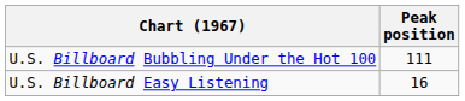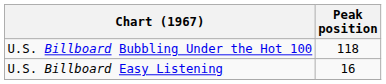 <table class="wikitable sortable">
 <tr>
 <th>Chart (1967)</th>
 <th>Peak<br>position</th>
 </tr>
 <tr>
 <td>U.S. <em><a href='#'>Billboard</a></em> <a href='#'>Bubbling Under the Hot 100</a></td>
-<td style="text-align:center;">111</td>
+<td style="text-align:center;">118</td>
 </tr>
 <tr>
 <td>U.S. <em>Billboard</em> <a href='#'>Easy Listening</a></td>
 <td style="text-align:center;">16</td>
 </tr>
 <tr>
 </tr>
 </table>
